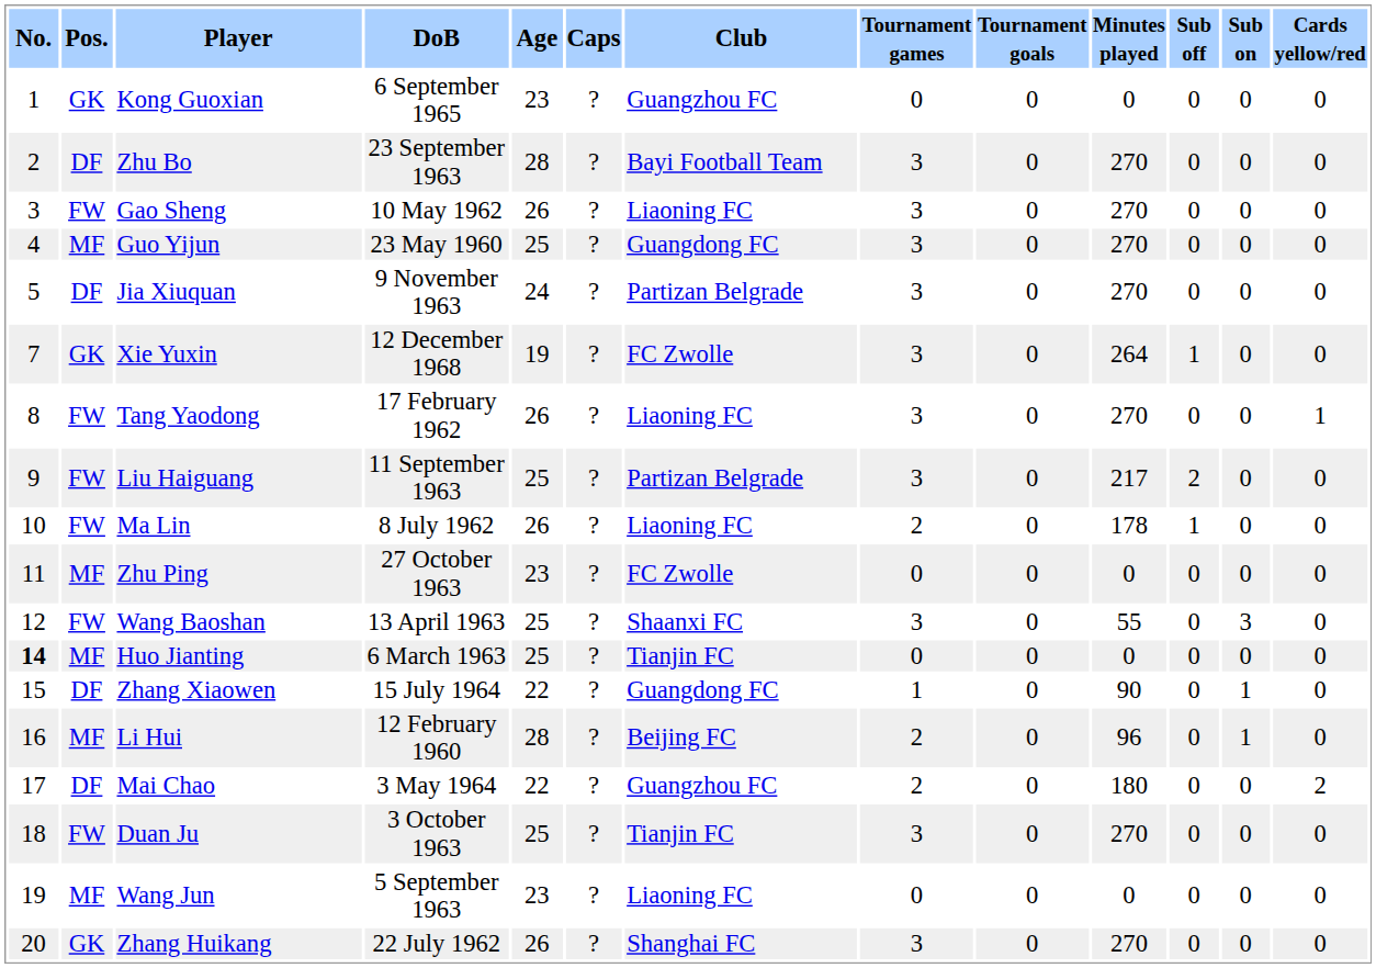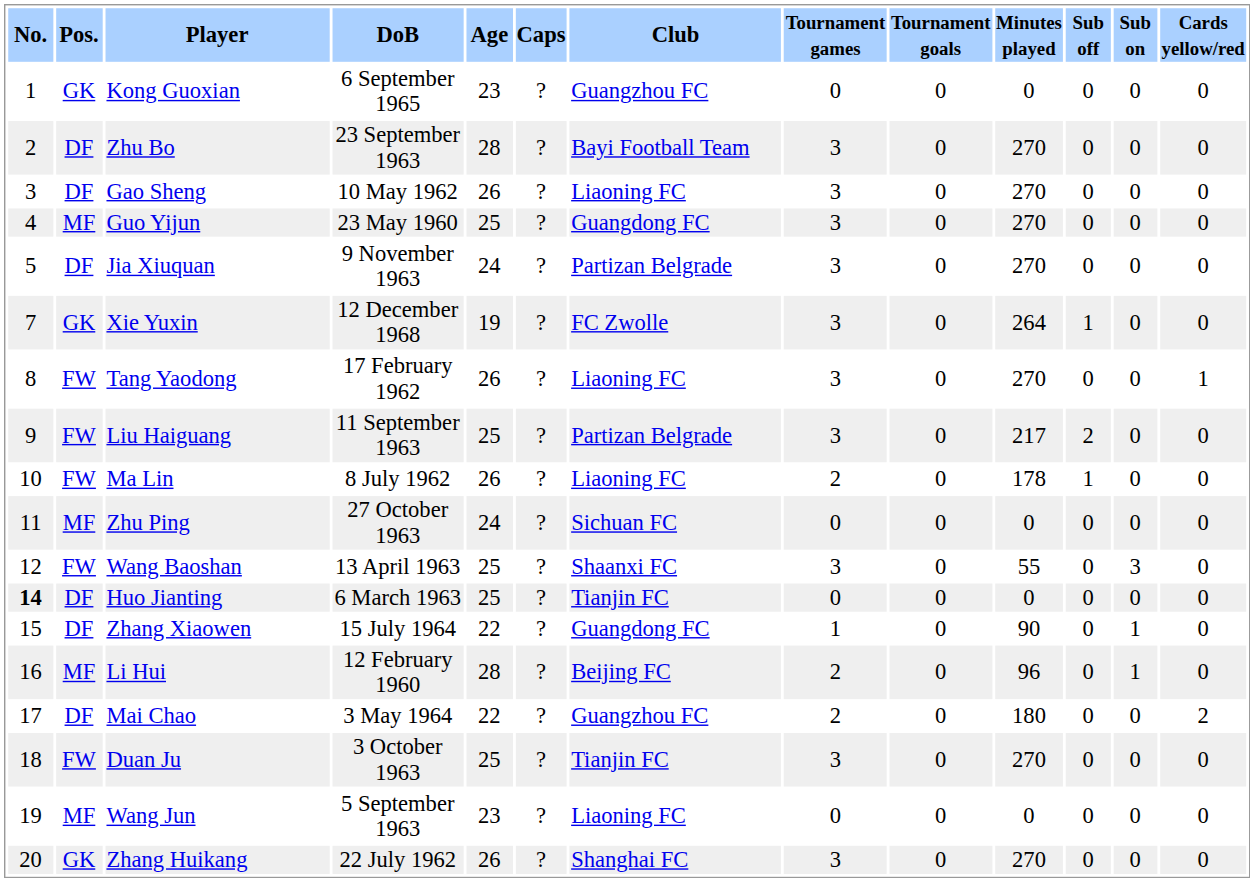 <table border="0" width="100%" style="border: 1px solid #999; background-color:#FFFFFF; text-align:center">
 <tr align="center" bgcolor="#AAD0FF">
 <th width=4%>No.</th>
 <th width=4%>Pos.</th>
 <th width=23%>Player</th>
 <th width=12%>DoB</th>
 <th width=4%>Age</th>
 <th width=4%>Caps</th>
 <th width=21%>Club</th>
 <th width=6%><small>Tournament<br>games</small></th>
 <th width=6%><small>Tournament<br>goals</small></th>
 <th width=4%><small>Minutes<br>played</small></th>
 <th width=4%><small>Sub off</small></th>
 <th width=4%><small>Sub on</small></th>
 <th width=4%><small>Cards<br>yellow/red</small></th>
 </tr>
 <tr>
 <td>1</td>
 <td><a href='#'>GK</a></td>
 <td align="left"><a href='#'>Kong Guoxian</a></td>
 <td>6 September 1965</td>
 <td>23</td>
 <td>?</td>
 <td align="left"> <a href='#'>Guangzhou FC</a></td>
 <td>0</td>
 <td>0</td>
 <td>0</td>
 <td>0</td>
 <td>0</td>
 <td>0</td>
 </tr>
 <tr bgcolor="#EFEFEF">
 <td>2</td>
 <td><a href='#'>DF</a></td>
 <td align="left"><a href='#'>Zhu Bo</a></td>
 <td>23 September 1963</td>
 <td>28</td>
 <td>?</td>
 <td align="left"> <a href='#'>Bayi Football Team</a></td>
 <td>3</td>
 <td>0</td>
 <td>270</td>
 <td>0</td>
 <td>0</td>
 <td>0</td>
 </tr>
 <tr>
 <td>3</td>
-<td><a href='#'>FW</a></td>
+<td><a href='#'>DF</a></td>
 <td align="left"><a href='#'>Gao Sheng</a></td>
 <td>10 May 1962</td>
 <td>26</td>
 <td>?</td>
 <td align="left"> <a href='#'>Liaoning FC</a></td>
 <td>3</td>
 <td>0</td>
 <td>270</td>
 <td>0</td>
 <td>0</td>
 <td>0</td>
 </tr>
 <tr bgcolor="#EFEFEF">
 <td>4</td>
 <td><a href='#'>MF</a></td>
 <td align="left"><a href='#'>Guo Yijun</a></td>
 <td>23 May 1960</td>
 <td>25</td>
 <td>?</td>
 <td align="left"> <a href='#'>Guangdong FC</a></td>
 <td>3</td>
 <td>0</td>
 <td>270</td>
 <td>0</td>
 <td>0</td>
 <td>0</td>
 </tr>
 <tr>
 <td>5</td>
 <td><a href='#'>DF</a></td>
 <td align="left"><a href='#'>Jia Xiuquan</a></td>
 <td>9 November 1963</td>
 <td>24</td>
 <td>?</td>
 <td align="left"> <a href='#'>Partizan Belgrade</a></td>
 <td>3</td>
 <td>0</td>
 <td>270</td>
 <td>0</td>
 <td>0</td>
 <td>0</td>
 </tr>
 <tr bgcolor="#EFEFEF">
 <td>7</td>
 <td><a href='#'>GK</a></td>
 <td align="left"><a href='#'>Xie Yuxin</a></td>
 <td>12 December 1968</td>
 <td>19</td>
 <td>?</td>
 <td align="left"> <a href='#'>FC Zwolle</a></td>
 <td>3</td>
 <td>0</td>
 <td>264</td>
 <td>1</td>
 <td>0</td>
 <td>0</td>
 </tr>
 <tr>
 <td>8</td>
 <td><a href='#'>FW</a></td>
 <td align="left"><a href='#'>Tang Yaodong</a></td>
 <td>17 February 1962</td>
 <td>26</td>
 <td>?</td>
 <td align="left"> <a href='#'>Liaoning FC</a></td>
 <td>3</td>
 <td>0</td>
 <td>270</td>
 <td>0</td>
 <td>0</td>
 <td>1</td>
 </tr>
 <tr bgcolor="#EFEFEF">
 <td>9</td>
 <td><a href='#'>FW</a></td>
 <td align="left"><a href='#'>Liu Haiguang</a></td>
 <td>11 September 1963</td>
 <td>25</td>
 <td>?</td>
 <td align="left"> <a href='#'>Partizan Belgrade</a></td>
 <td>3</td>
 <td>0</td>
 <td>217</td>
 <td>2</td>
 <td>0</td>
 <td>0</td>
 </tr>
 <tr>
 <td>10</td>
 <td><a href='#'>FW</a></td>
 <td align="left"><a href='#'>Ma Lin</a></td>
 <td>8 July 1962</td>
 <td>26</td>
 <td>?</td>
 <td align="left"> <a href='#'>Liaoning FC</a></td>
 <td>2</td>
 <td>0</td>
 <td>178</td>
 <td>1</td>
 <td>0</td>
 <td>0</td>
 </tr>
 <tr bgcolor="#EFEFEF">
 <td>11</td>
 <td><a href='#'>MF</a></td>
 <td align="left"><a href='#'>Zhu Ping</a></td>
 <td>27 October 1963</td>
-<td>23</td>
+<td>24</td>
 <td>?</td>
-<td align="left"> <a href='#'>FC Zwolle</a></td>
+<td align="left"> <a href='#'>Sichuan FC</a></td>
 <td>0</td>
 <td>0</td>
 <td>0</td>
 <td>0</td>
 <td>0</td>
 <td>0</td>
 </tr>
 <tr>
 <td>12</td>
 <td><a href='#'>FW</a></td>
 <td align="left"><a href='#'>Wang Baoshan</a></td>
 <td>13 April 1963</td>
 <td>25</td>
 <td>?</td>
 <td align="left"> <a href='#'>Shaanxi FC</a></td>
 <td>3</td>
 <td>0</td>
 <td>55</td>
 <td>0</td>
 <td>3</td>
 <td>0</td>
 </tr>
 <tr bgcolor="#EFEFEF">
 <td><strong>14</strong></td>
-<td><a href='#'>MF</a></td>
+<td><a href='#'>DF</a></td>
 <td align="left"><a href='#'>Huo Jianting</a></td>
 <td>6 March 1963</td>
 <td>25</td>
 <td>?</td>
 <td align="left"> <a href='#'>Tianjin FC</a></td>
 <td>0</td>
 <td>0</td>
 <td>0</td>
 <td>0</td>
 <td>0</td>
 <td>0</td>
 </tr>
 <tr>
 <td>15</td>
 <td><a href='#'>DF</a></td>
 <td align="left"><a href='#'>Zhang Xiaowen</a></td>
 <td>15 July 1964</td>
 <td>22</td>
 <td>?</td>
 <td align="left"> <a href='#'>Guangdong FC</a></td>
 <td>1</td>
 <td>0</td>
 <td>90</td>
 <td>0</td>
 <td>1</td>
 <td>0</td>
 </tr>
 <tr bgcolor="#EFEFEF">
 <td>16</td>
 <td><a href='#'>MF</a></td>
 <td align="left"><a href='#'>Li Hui</a></td>
 <td>12 February 1960</td>
 <td>28</td>
 <td>?</td>
 <td align="left"> <a href='#'>Beijing FC</a></td>
 <td>2</td>
 <td>0</td>
 <td>96</td>
 <td>0</td>
 <td>1</td>
 <td>0</td>
 </tr>
 <tr>
 <td>17</td>
 <td><a href='#'>DF</a></td>
 <td align="left"><a href='#'>Mai Chao</a></td>
 <td>3 May 1964</td>
 <td>22</td>
 <td>?</td>
 <td align="left"> <a href='#'>Guangzhou FC</a></td>
 <td>2</td>
 <td>0</td>
 <td>180</td>
 <td>0</td>
 <td>0</td>
 <td>2</td>
 </tr>
 <tr bgcolor="#EFEFEF">
 <td>18</td>
 <td><a href='#'>FW</a></td>
 <td align="left"><a href='#'>Duan Ju</a></td>
 <td>3 October 1963</td>
 <td>25</td>
 <td>?</td>
 <td align="left"> <a href='#'>Tianjin FC</a></td>
 <td>3</td>
 <td>0</td>
 <td>270</td>
 <td>0</td>
 <td>0</td>
 <td>0</td>
 </tr>
 <tr>
 <td>19</td>
 <td><a href='#'>MF</a></td>
 <td align="left"><a href='#'>Wang Jun</a></td>
 <td>5 September 1963</td>
 <td>23</td>
 <td>?</td>
 <td align="left"> <a href='#'>Liaoning FC</a></td>
 <td>0</td>
 <td>0</td>
 <td>0</td>
 <td>0</td>
 <td>0</td>
 <td>0</td>
 </tr>
 <tr bgcolor="#EFEFEF">
 <td>20</td>
 <td><a href='#'>GK</a></td>
 <td align="left"><a href='#'>Zhang Huikang</a></td>
 <td>22 July 1962</td>
 <td>26</td>
 <td>?</td>
 <td align="left"> <a href='#'>Shanghai FC</a></td>
 <td>3</td>
 <td>0</td>
 <td>270</td>
 <td>0</td>
 <td>0</td>
 <td>0</td>
 </tr>
 </table>
